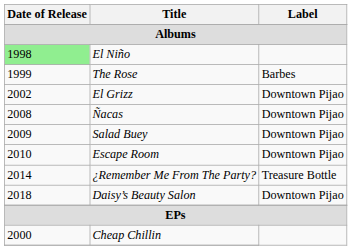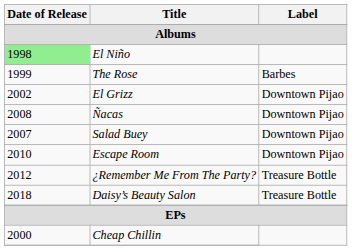 <table class="wikitable" style="font-size: 95%;">
 <tr>
 <th>Date of Release</th>
 <th>Title</th>
 <th>Label</th>
 </tr>
 <tr>
 </tr>
 <tr>
 </tr>
 <tr bgcolor="#DDDDDD">
 <td colspan=7 align=center><strong>Albums</strong></td>
 </tr>
 <tr>
 <td style="background: lightgreen;">1998</td>
 <td><em>El Niño</em></td>
 <td></td>
 </tr>
 <tr>
 <td>1999</td>
 <td><em>The Rose</em></td>
 <td>Barbes</td>
 </tr>
 <tr>
 <td>2002</td>
 <td><em>El Grizz</em></td>
 <td>Downtown Pijao</td>
 </tr>
 <tr>
 <td>2008</td>
 <td><em>Ñacas</em></td>
 <td>Downtown Pijao</td>
 </tr>
 <tr>
-<td>2009</td>
+<td>2007</td>
 <td><em>Salad Buey</em></td>
 <td>Downtown Pijao</td>
 </tr>
 <tr>
 <td>2010</td>
 <td><em>Escape Room</em></td>
 <td>Downtown Pijao</td>
 </tr>
 <tr>
-<td>2014</td>
+<td>2012</td>
 <td><em>¿Remember Me From The Party?</em></td>
 <td>Treasure Bottle</td>
 </tr>
 <tr>
 <td>2018</td>
 <td><em>Daisy’s Beauty Salon</em></td>
-<td>Downtown Pijao</td>
+<td>Treasure Bottle</td>
 </tr>
 <tr>
 </tr>
 <tr bgcolor="#DDDDDD">
 <td colspan=7 align=center><strong>EPs</strong></td>
 </tr>
 <tr>
 <td>2000</td>
 <td><em>Cheap Chillin</em></td>
 </tr>
 <tr>
 </tr>
 </table>
